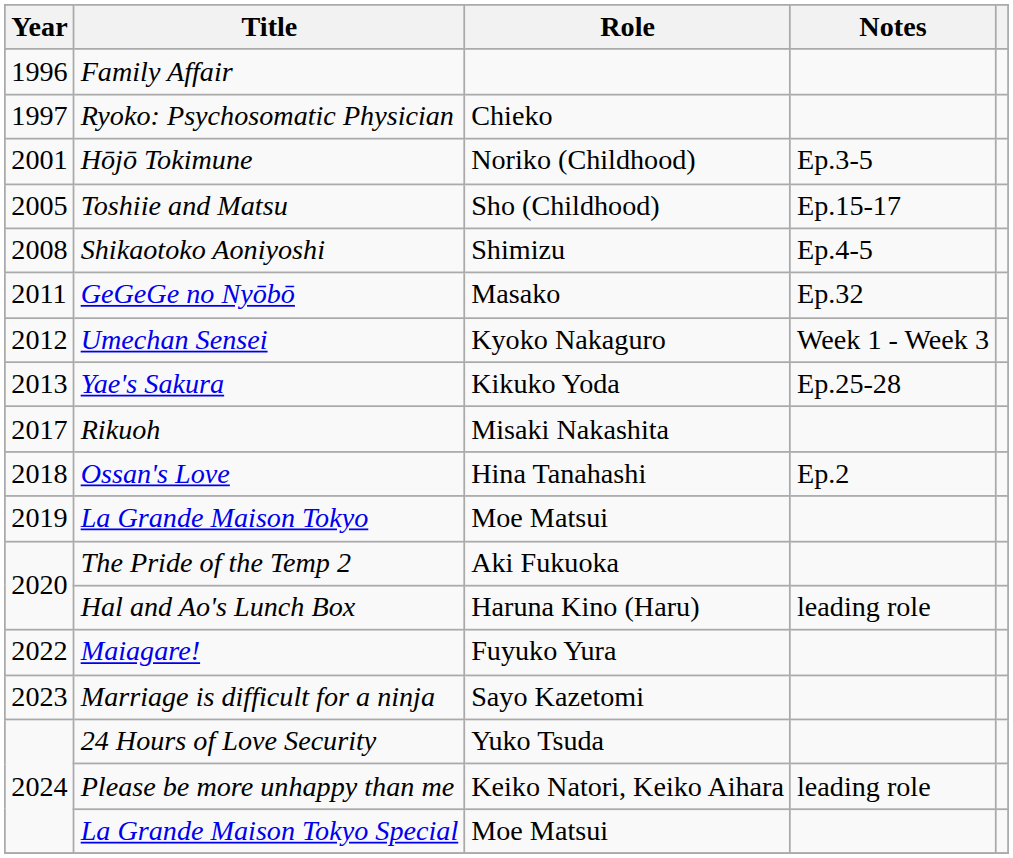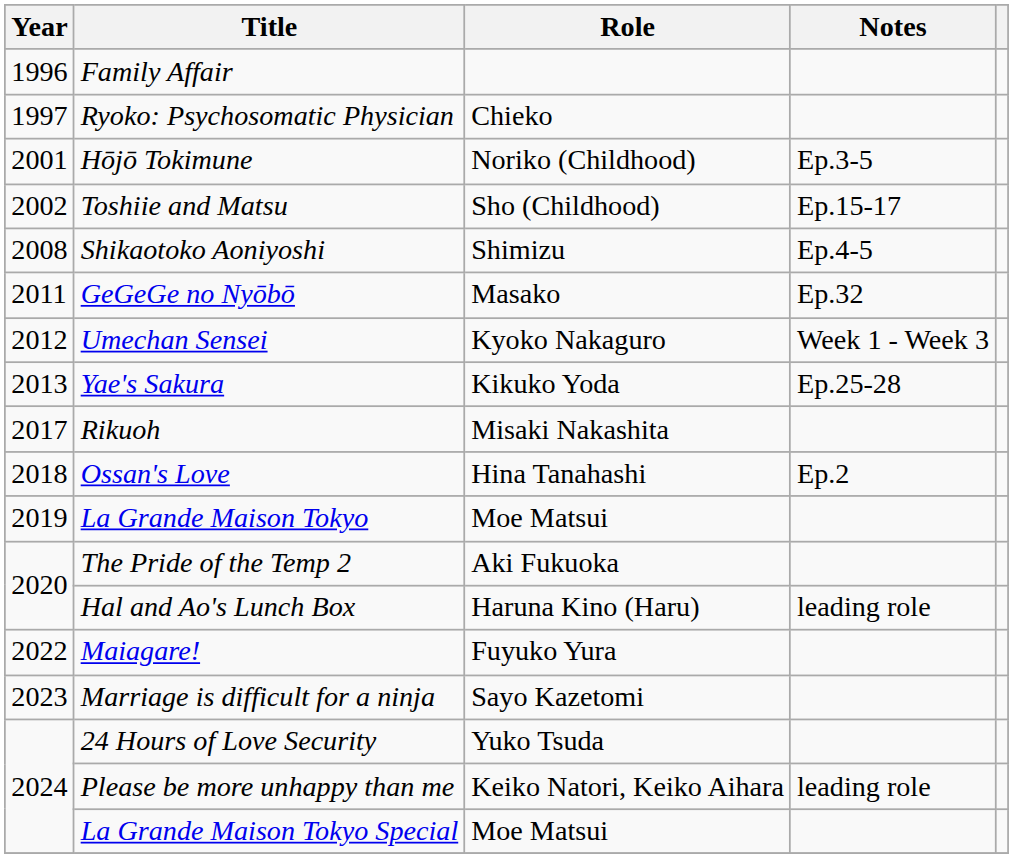 <table class="wikitable sortable">
 <tr>
 <th>Year</th>
 <th>Title</th>
 <th>Role</th>
 <th class="unsortable">Notes</th>
 <th class="unsortable"></th>
 </tr>
 <tr>
 <td>1996</td>
 <td><em>Family Affair</em></td>
 <td></td>
 <td></td>
 <td></td>
 </tr>
 <tr>
 <td>1997</td>
 <td><em>Ryoko: Psychosomatic Physician</em></td>
 <td>Chieko</td>
 <td></td>
 <td></td>
 </tr>
 <tr>
 <td>2001</td>
 <td><em>Hōjō Tokimune</em></td>
 <td>Noriko  (Childhood)</td>
 <td>Ep.3-5</td>
 <td></td>
 </tr>
 <tr>
-<td>2005</td>
+<td>2002</td>
 <td><em>Toshiie and Matsu</em></td>
 <td>Sho (Childhood)</td>
 <td>Ep.15-17</td>
 <td></td>
 </tr>
 <tr>
 <td>2008</td>
 <td><em>Shikaotoko Aoniyoshi</em></td>
 <td>Shimizu</td>
 <td>Ep.4-5</td>
 <td></td>
 </tr>
 <tr>
 <td>2011</td>
 <td><em><a href='#'>GeGeGe no Nyōbō</a></em></td>
 <td>Masako</td>
 <td>Ep.32</td>
 <td></td>
 </tr>
 <tr>
 <td>2012</td>
 <td><em><a href='#'>Umechan Sensei</a></em></td>
 <td>Kyoko Nakaguro</td>
 <td>Week 1 - Week 3</td>
 <td></td>
 </tr>
 <tr>
 <td>2013</td>
 <td><em><a href='#'>Yae's Sakura</a></em></td>
 <td>Kikuko Yoda</td>
 <td>Ep.25-28</td>
 <td></td>
 </tr>
 <tr>
 <td>2017</td>
 <td><em>Rikuoh</em></td>
 <td>Misaki Nakashita</td>
 <td></td>
 <td></td>
 </tr>
 <tr>
 <td>2018</td>
 <td><em><a href='#'>Ossan's Love</a></em></td>
 <td>Hina Tanahashi</td>
 <td>Ep.2</td>
 <td></td>
 </tr>
 <tr>
 <td>2019</td>
 <td><em><a href='#'>La Grande Maison Tokyo</a></em></td>
 <td>Moe Matsui</td>
 <td></td>
 <td></td>
 </tr>
 <tr>
 <td rowspan=2>2020</td>
 <td><em>The Pride of the Temp 2</em></td>
 <td>Aki Fukuoka</td>
 <td></td>
 <td></td>
 </tr>
 <tr>
 <td><em>Hal and Ao's Lunch Box</em></td>
 <td>Haruna Kino (Haru)</td>
 <td>leading role</td>
 <td></td>
 </tr>
 <tr>
 <td>2022</td>
 <td><em><a href='#'>Maiagare!</a></em></td>
 <td>Fuyuko Yura</td>
 <td></td>
 <td></td>
 </tr>
 <tr>
 <td>2023</td>
 <td><em>Marriage is difficult for a ninja</em></td>
 <td>Sayo Kazetomi</td>
 <td></td>
 <td></td>
 </tr>
 <tr>
 <td rowspan=3>2024</td>
 <td><em>24 Hours of Love Security</em></td>
 <td>Yuko Tsuda</td>
 <td></td>
 <td></td>
 </tr>
 <tr>
 <td><em>Please be more unhappy than me</em></td>
 <td>Keiko Natori, Keiko Aihara</td>
 <td>leading role</td>
 <td></td>
 </tr>
 <tr>
 <td><em><a href='#'>La Grande Maison Tokyo Special</a></em></td>
 <td>Moe Matsui</td>
 <td></td>
 <td></td>
 </tr>
 <tr>
 </tr>
 </table>
